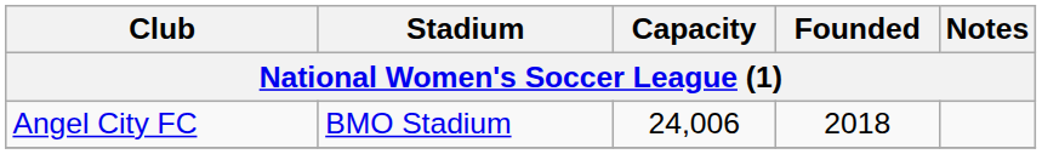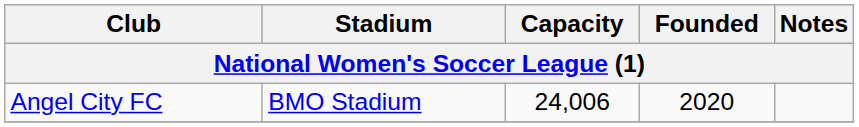 <table class="wikitable">
 <tr style="background:#efefef;">
 <th width=160px>Club</th>
 <th width=150px>Stadium</th>
 <th width=80px>Capacity</th>
 <th width=80px>Founded</th>
 <th>Notes</th>
 </tr>
 <tr>
 <th colspan=5><a href='#'>National Women's Soccer League</a> (1)</th>
 </tr>
 <tr>
 <td><a href='#'>Angel City FC</a></td>
 <td><a href='#'>BMO Stadium</a></td>
 <td align=center>24,006</td>
-<td align=center>2018</td>
+<td align=center>2020</td>
 <td style="font-size: 80%"></td>
 </tr>
 <tr>
 </tr>
 </table>
